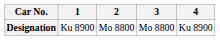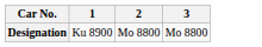 <table class="wikitable">
 <tr>
 <th>Car No.</th>
 <th>1</th>
 <th>2</th>
 <th>3</th>
-<th>4</th>
 </tr>
 <tr>
 <th>Designation</th>
 <td>Ku 8900</td>
 <td>Mo 8800</td>
 <td>Mo 8800</td>
-<td>Ku 8900</td>
 </tr>
 </table>
